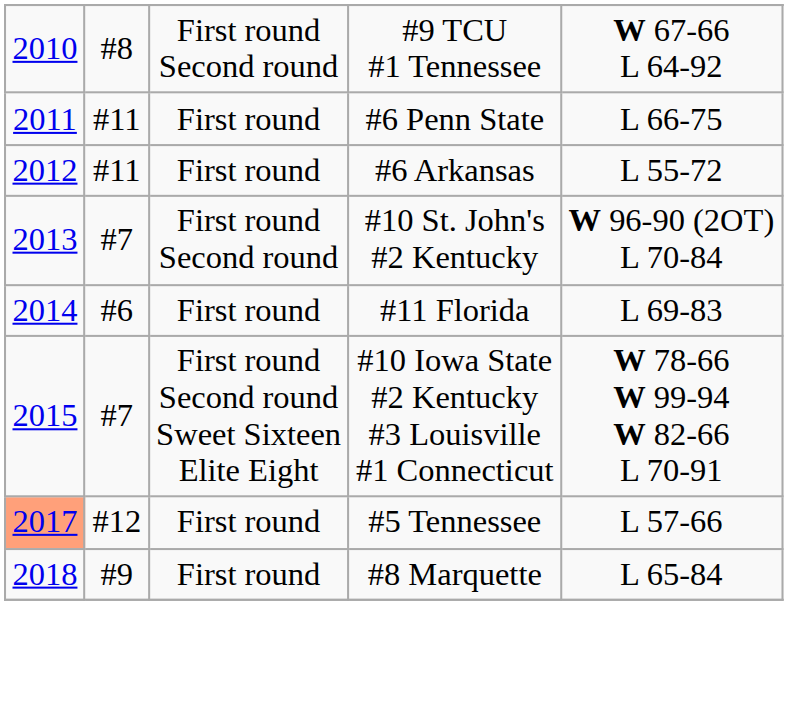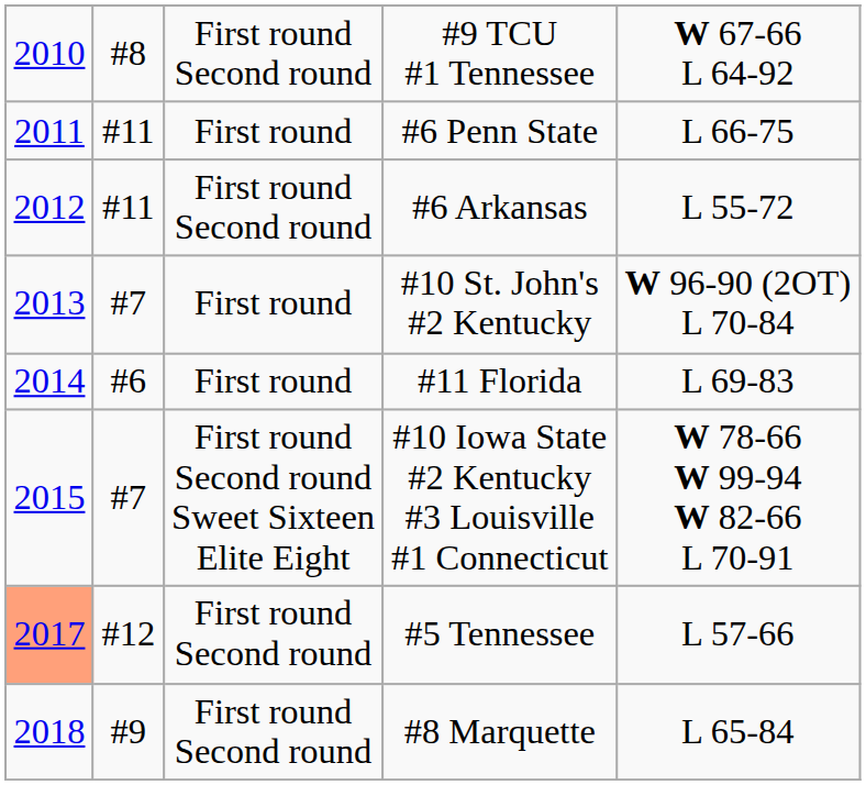 <table class="wikitable" style="text-align:center">
 <tr>
 </tr>
 <tr>
 <td rowspan=1><a href='#'>2010</a></td>
 <td>#8</td>
 <td>First round<br>Second round</td>
 <td>#9 TCU<br>#1 Tennessee</td>
 <td><strong>W</strong> 67-66<br>L 64-92</td>
 </tr>
 <tr style="text-align:center;">
 <td rowspan=1><a href='#'>2011</a></td>
 <td>#11</td>
 <td>First round</td>
 <td>#6 Penn State</td>
 <td>L 66-75</td>
 </tr>
 <tr style="text-align:center;">
 <td rowspan=1><a href='#'>2012</a></td>
 <td>#11</td>
-<td>First round</td>
+<td>First round<br>Second round</td>
 <td>#6 Arkansas</td>
 <td>L 55-72</td>
 </tr>
 <tr style="text-align:center;">
 <td rowspan=1><a href='#'>2013</a></td>
 <td>#7</td>
-<td>First round<br>Second round</td>
+<td>First round</td>
 <td>#10 St. John's<br>#2 Kentucky</td>
 <td><strong>W</strong> 96-90 (2OT)<br>L 70-84</td>
 </tr>
 <tr style="text-align:center;">
 <td rowspan=1><a href='#'>2014</a></td>
 <td>#6</td>
 <td>First round</td>
 <td>#11 Florida</td>
 <td>L 69-83</td>
 </tr>
 <tr style="text-align:center;">
 <td rowspan=1><a href='#'>2015</a></td>
 <td>#7</td>
 <td>First round<br>Second round<br>Sweet Sixteen<br>Elite Eight</td>
 <td>#10 Iowa State<br>#2 Kentucky<br>#3 Louisville<br>#1 Connecticut</td>
 <td><strong>W</strong> 78-66<br><strong>W</strong> 99-94<br><strong>W</strong> 82-66<br>L 70-91</td>
 </tr>
 <tr style="text-align:center;">
 <td rowspan=1 style="background: lightsalmon;"><a href='#'>2017</a></td>
 <td>#12</td>
-<td>First round</td>
+<td>First round<br>Second round</td>
 <td>#5 Tennessee</td>
 <td>L 57-66</td>
 </tr>
 <tr style="text-align:center;">
 <td rowspan=1><a href='#'>2018</a></td>
 <td>#9</td>
-<td>First round</td>
+<td>First round<br>Second round</td>
 <td>#8 Marquette</td>
 <td>L 65-84</td>
 </tr>
 <tr style="text-align:center;">
 </tr>
 </table>
